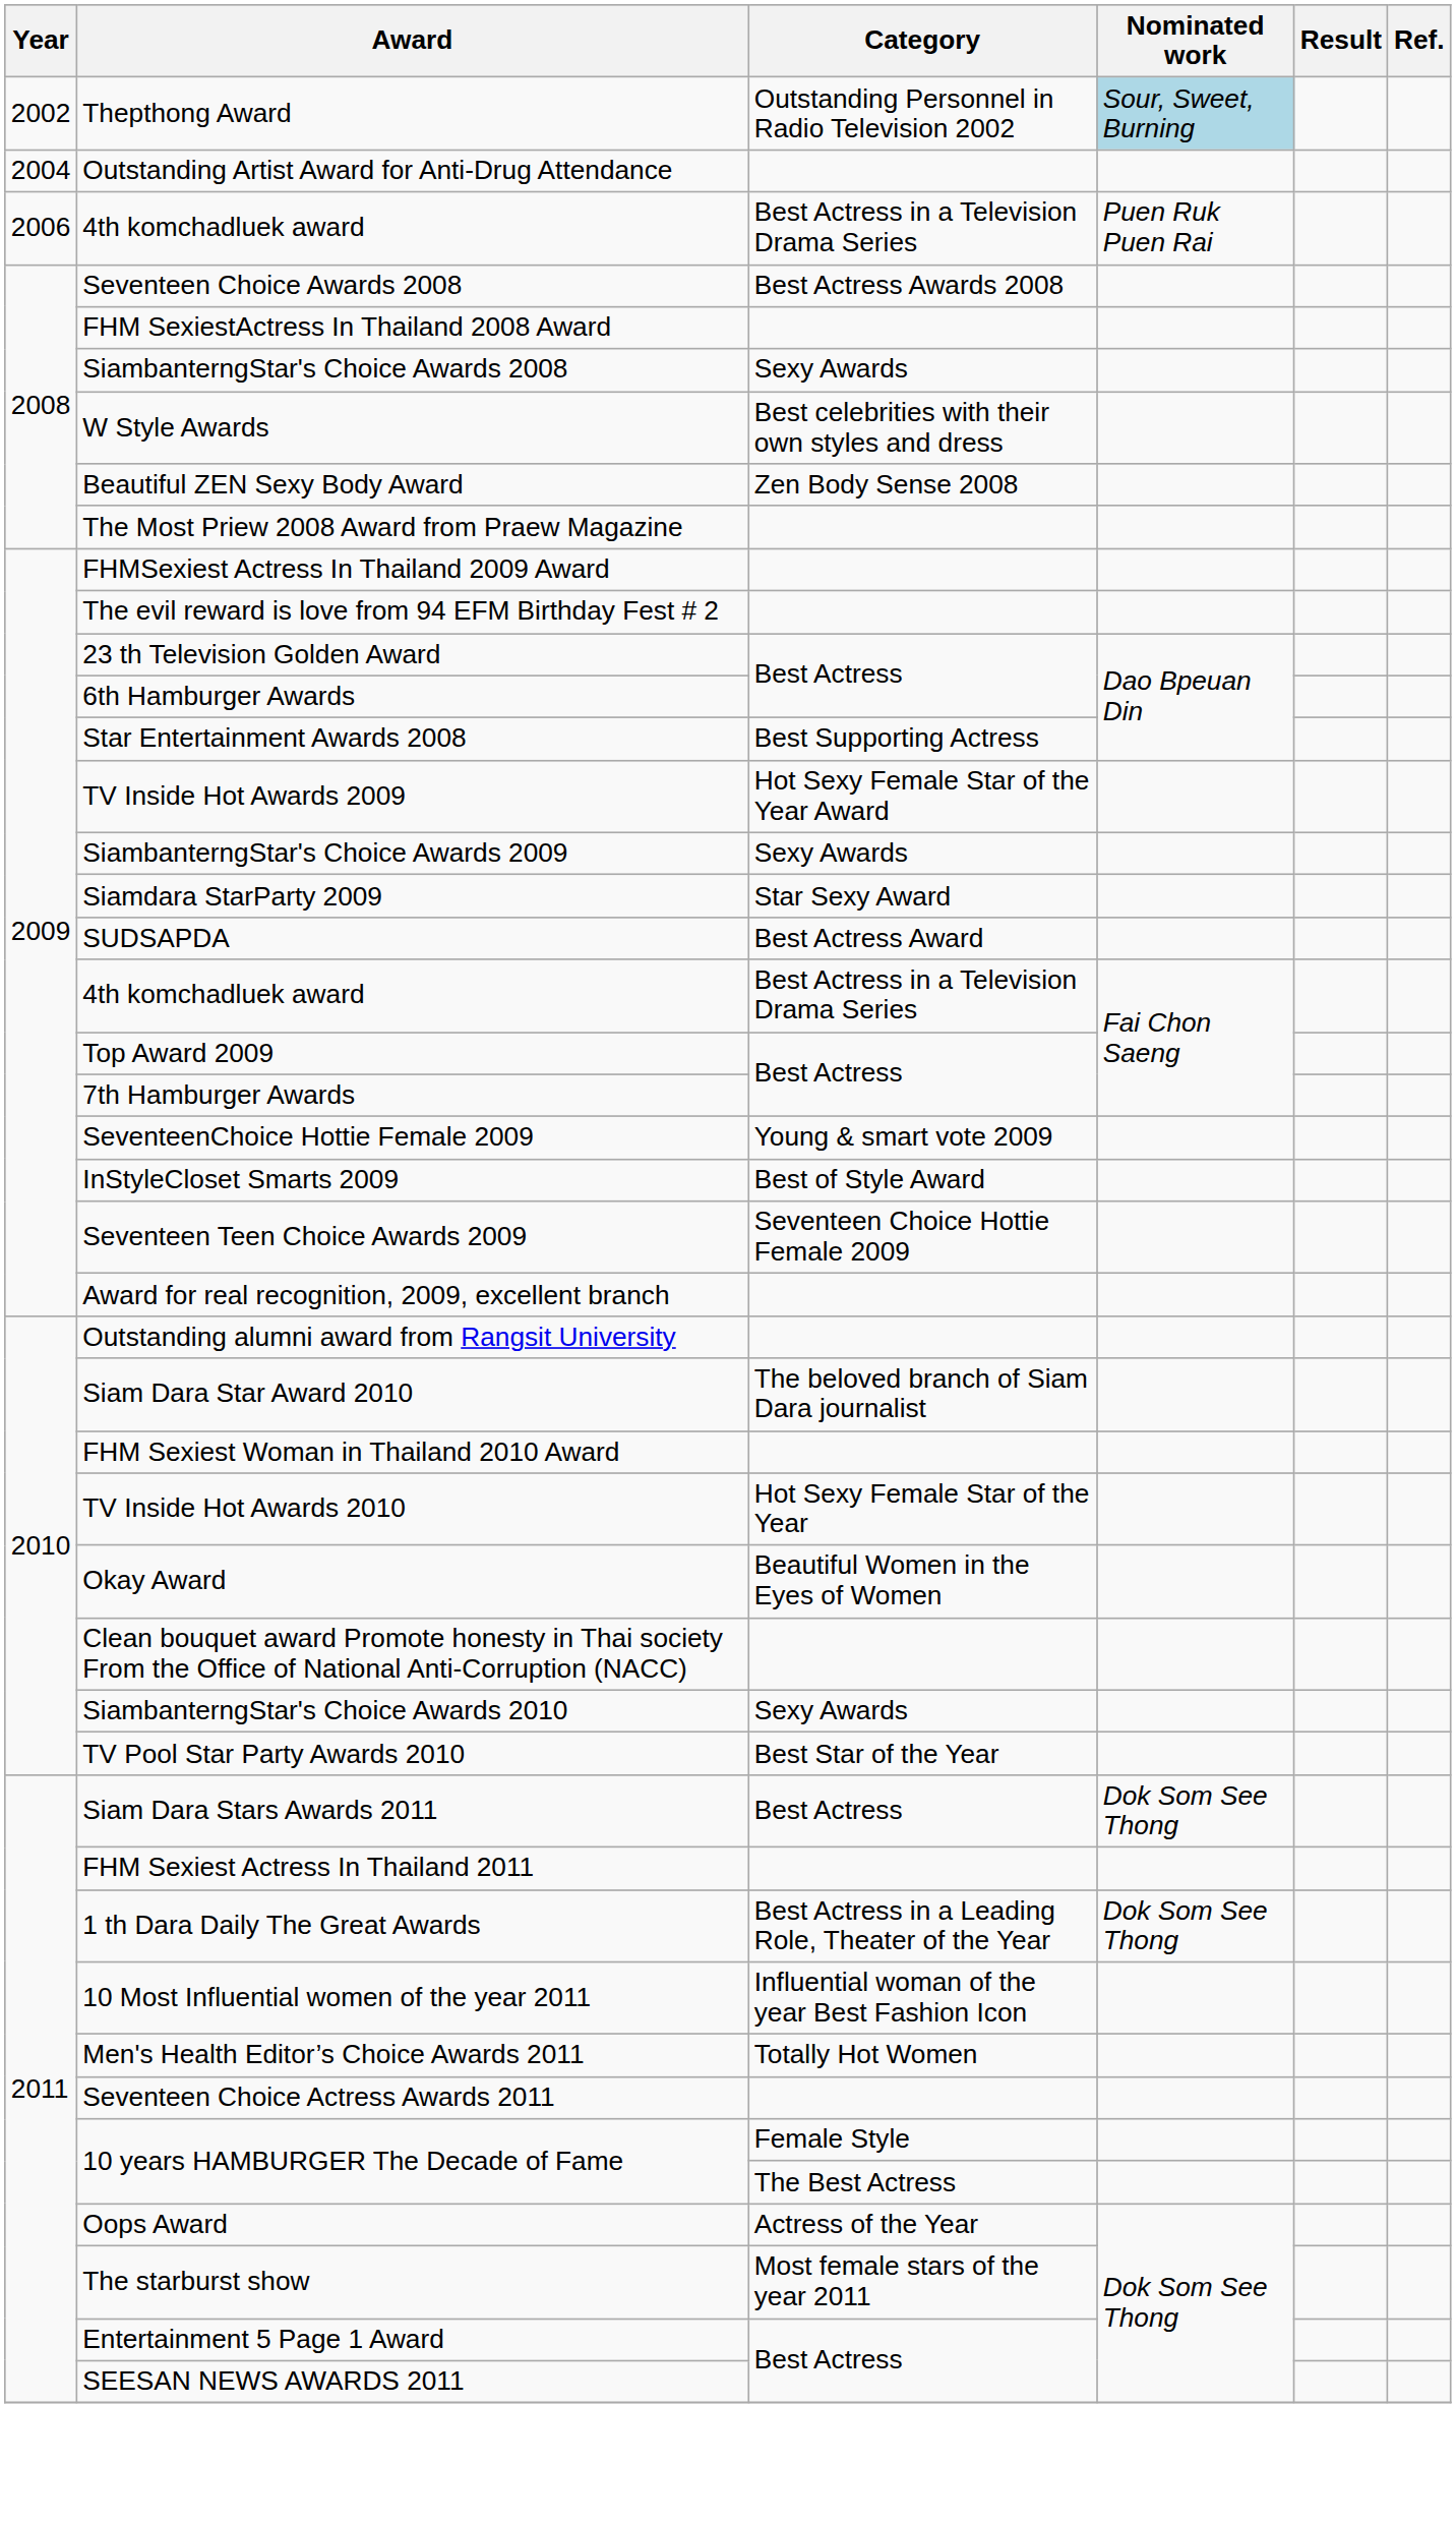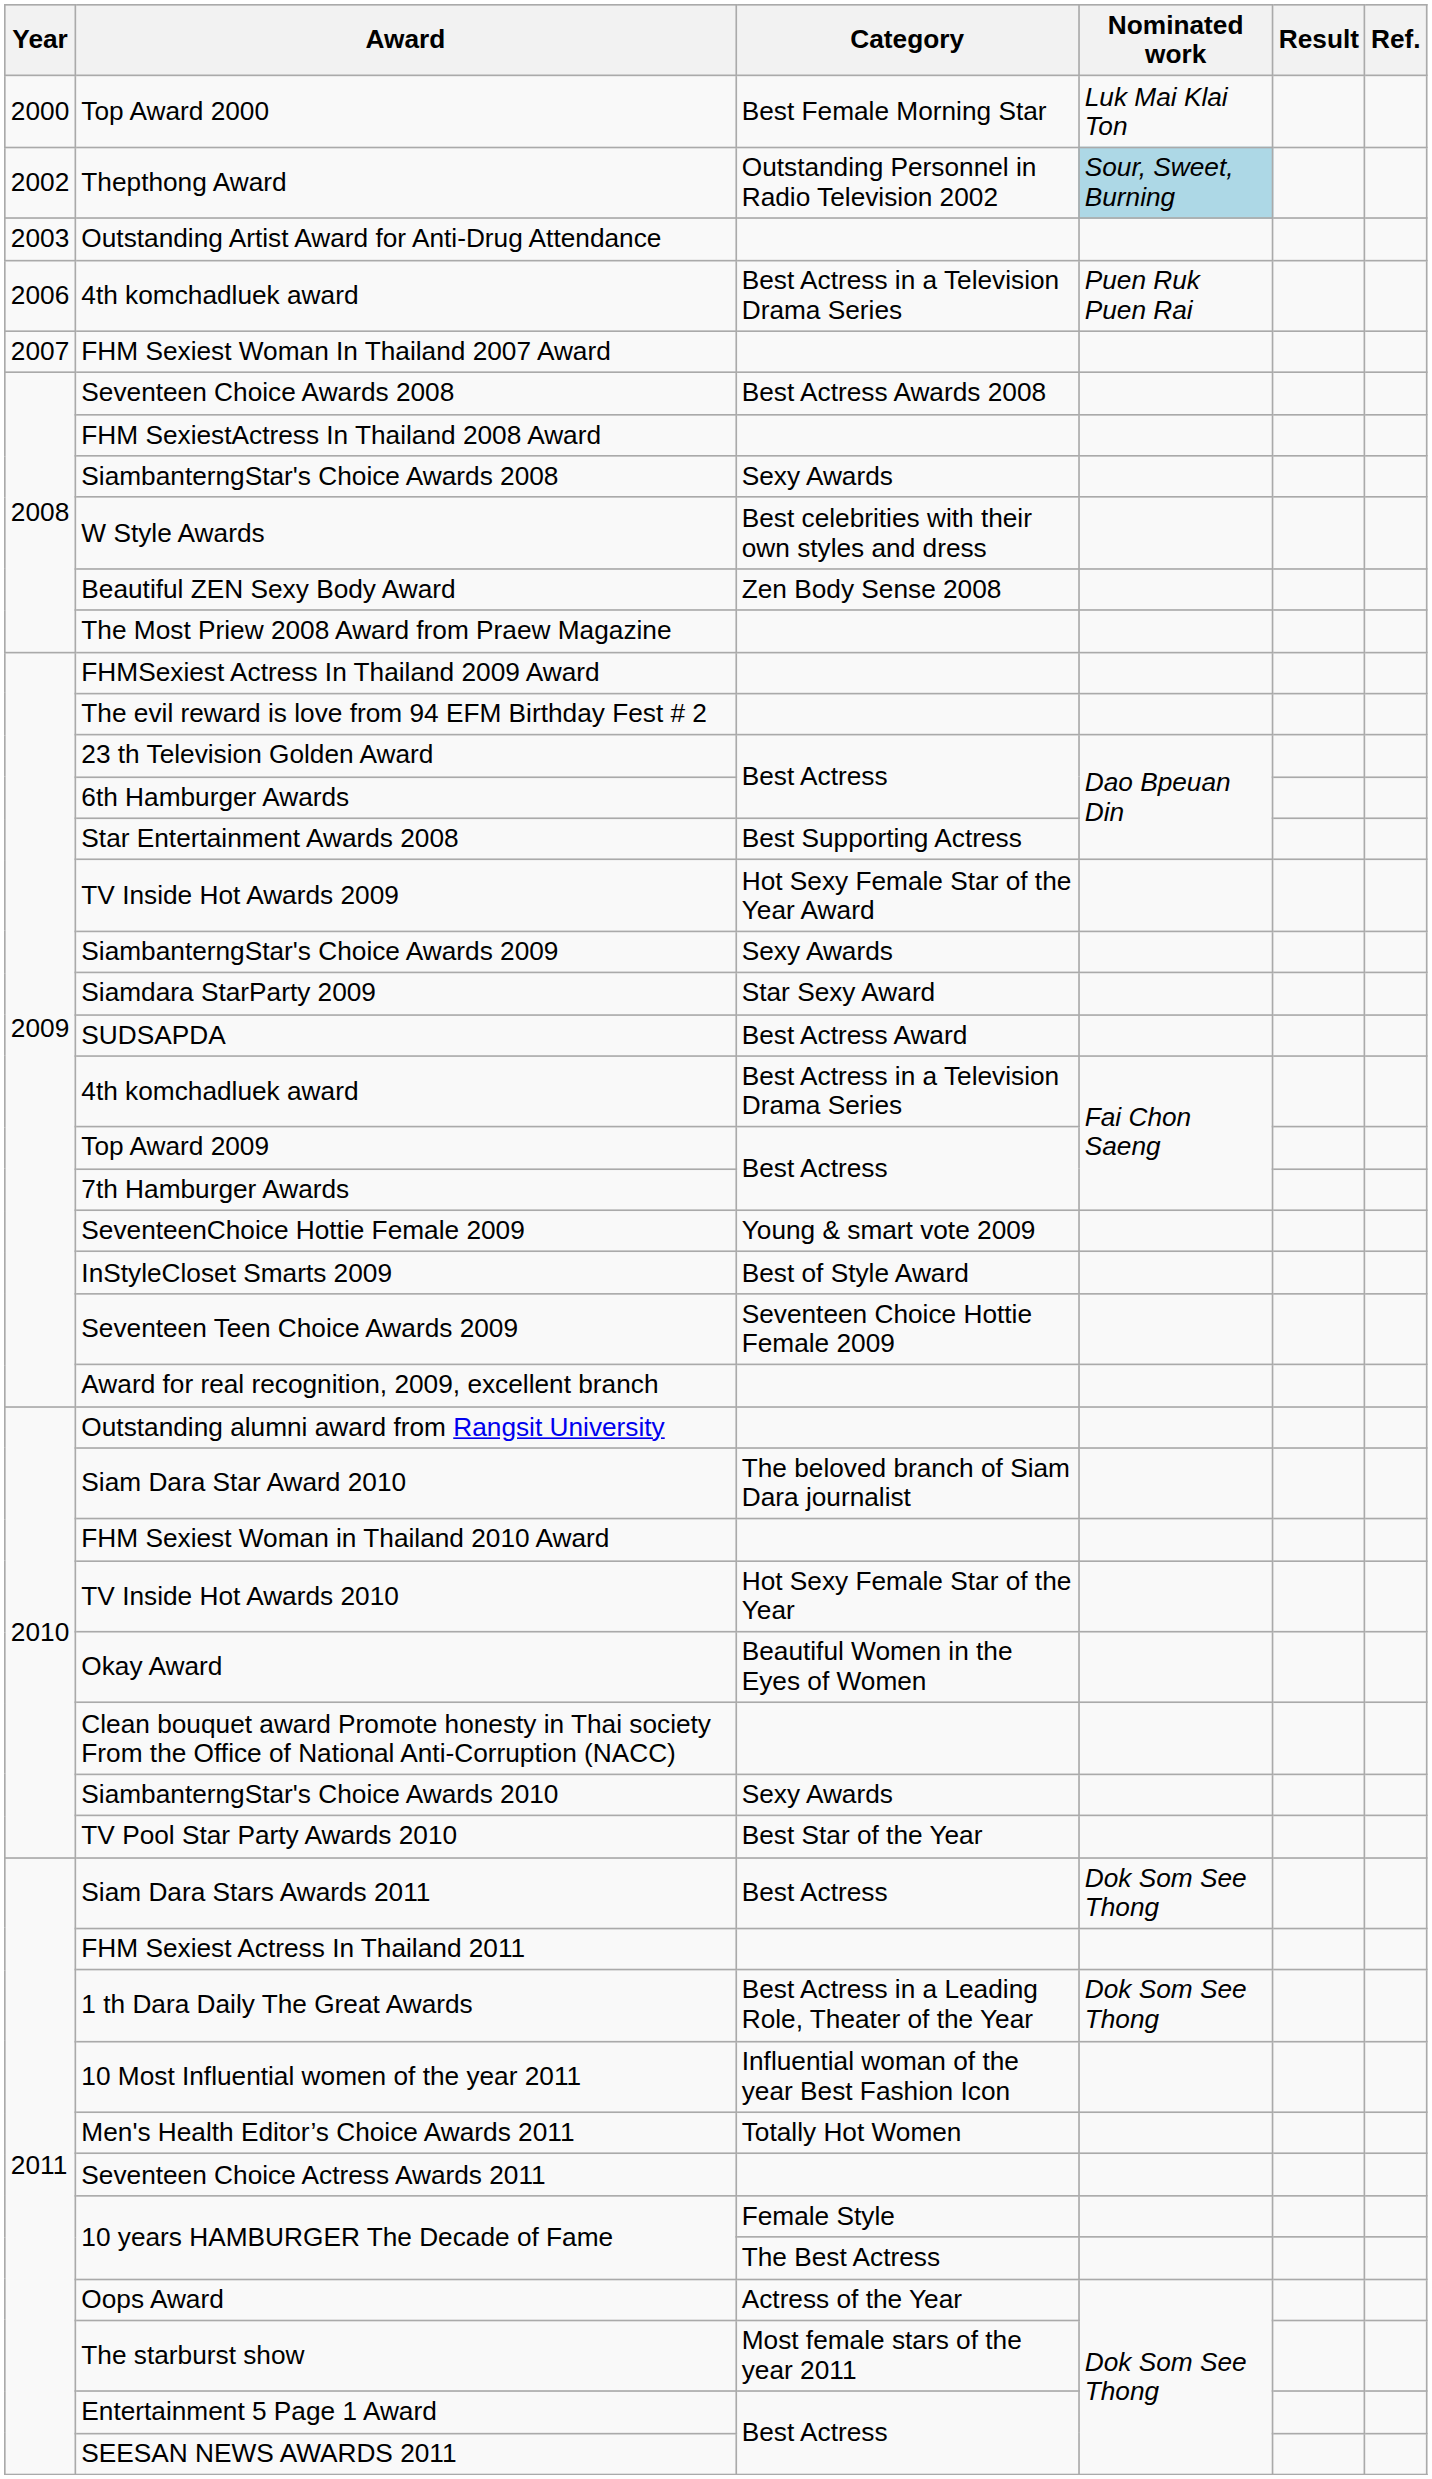 <table class="wikitable">
 <tr>
 <th>Year</th>
 <th>Award</th>
 <th>Category</th>
 <th>Nominated work</th>
 <th>Result</th>
 <th>Ref.</th>
 </tr>
 <tr>
+<td rowspan="1">2000</td>
+<td>Top Award 2000</td>
+<td>Best Female Morning Star</td>
+<td><em> Luk Mai Klai Ton</em></td>
+<td></td>
+<td></td>
+</tr>
+<tr>
 <td rowspan="1">2002</td>
 <td>Thepthong Award</td>
 <td>Outstanding Personnel in Radio Television 2002</td>
 <td style="background: lightblue;"><em> Sour, Sweet, Burning </em></td>
 <td></td>
 <td></td>
 </tr>
 <tr>
-<td rowspan="1">2004</td>
+<td rowspan="1">2003</td>
 <td>Outstanding Artist Award for Anti-Drug Attendance</td>
 <td></td>
 <td></td>
 <td></td>
 <td></td>
 </tr>
 <tr>
 <td rowspan="1">2006</td>
 <td>4th komchadluek award</td>
 <td>Best  Actress in a Television Drama Series</td>
 <td><em>Puen Ruk Puen Rai	</em></td>
+<td></td>
+<td></td>
+</tr>
+<tr>
+<td rowspan="1">2007</td>
+<td>FHM Sexiest Woman In Thailand 2007 Award</td>
+<td></td>
+<td></td>
 <td></td>
 <td></td>
 </tr>
 <tr>
 <td rowspan="6">2008</td>
 <td>Seventeen Choice Awards 2008</td>
 <td>Best Actress Awards 2008</td>
 <td></td>
 <td></td>
 <td></td>
 </tr>
 <tr>
 <td>FHM SexiestActress In Thailand 2008 Award</td>
 <td></td>
 <td></td>
 <td></td>
 <td></td>
 </tr>
 <tr>
 <td>SiambanterngStar's Choice Awards 2008</td>
 <td>Sexy Awards</td>
 <td></td>
 <td></td>
 <td></td>
 </tr>
 <tr>
 <td>W Style Awards</td>
 <td>Best celebrities with their own styles and dress</td>
 <td></td>
 <td></td>
 <td></td>
 </tr>
 <tr>
 <td>Beautiful ZEN Sexy Body Award</td>
 <td>Zen Body Sense 2008</td>
 <td></td>
 <td></td>
 <td></td>
 </tr>
 <tr>
 <td>The Most Priew 2008 Award from Praew Magazine</td>
 <td></td>
 <td></td>
 <td></td>
 <td></td>
 </tr>
 <tr>
 <td rowspan="16">2009</td>
 <td>FHMSexiest Actress In Thailand 2009 Award</td>
 <td></td>
 <td></td>
 <td></td>
 <td></td>
 </tr>
 <tr>
 <td>The evil reward is love from 94 EFM Birthday Fest # 2</td>
 <td></td>
 <td></td>
 <td></td>
 <td></td>
 </tr>
 <tr>
 <td>23 th Television Golden Award</td>
 <td rowspan="2">Best Actress</td>
 <td rowspan="3"><em> Dao Bpeuan Din </em></td>
 <td></td>
 <td></td>
 </tr>
 <tr>
 <td>6th Hamburger Awards</td>
 <td></td>
 <td></td>
 </tr>
 <tr>
 <td>Star Entertainment Awards 2008</td>
 <td>Best Supporting Actress</td>
 <td></td>
 <td></td>
 </tr>
 <tr>
 <td>TV Inside Hot Awards 2009</td>
 <td>Hot Sexy Female Star of the Year Award</td>
 <td></td>
 <td></td>
 <td></td>
 </tr>
 <tr>
 <td>SiambanterngStar's Choice Awards 2009</td>
 <td>Sexy Awards</td>
 <td></td>
 <td></td>
 <td></td>
 </tr>
 <tr>
 <td>Siamdara StarParty 2009</td>
 <td>Star Sexy Award</td>
 <td></td>
 <td></td>
 <td></td>
 </tr>
 <tr>
 <td>SUDSAPDA</td>
 <td>Best Actress Award</td>
 <td></td>
 <td></td>
 <td></td>
 </tr>
 <tr>
 <td>4th komchadluek award</td>
 <td>Best  Actress in a Television Drama Series</td>
 <td rowspan="3"><em>Fai Chon Saeng</em></td>
 <td></td>
 <td></td>
 </tr>
 <tr>
 <td>Top Award 2009</td>
 <td rowspan="2">Best  Actress</td>
 <td></td>
 <td></td>
 </tr>
 <tr>
 <td>7th Hamburger Awards</td>
 <td></td>
 <td></td>
 </tr>
 <tr>
 <td>SeventeenChoice Hottie Female 2009</td>
 <td>Young & smart vote 2009</td>
 <td></td>
 <td></td>
 <td></td>
 </tr>
 <tr>
 <td>InStyleCloset Smarts 2009</td>
 <td>Best of Style Award</td>
 <td></td>
 <td></td>
 <td></td>
 </tr>
 <tr>
 <td>Seventeen Teen Choice Awards 2009</td>
 <td>Seventeen Choice Hottie Female 2009</td>
 <td></td>
 <td></td>
 <td></td>
 </tr>
 <tr>
 <td>Award for real recognition, 2009, excellent branch</td>
 <td></td>
 <td></td>
 <td></td>
 <td></td>
 </tr>
 <tr>
 <td rowspan="8">2010</td>
 <td>Outstanding alumni award from <a href='#'>Rangsit University</a></td>
 <td></td>
 <td></td>
 <td></td>
 <td></td>
 </tr>
 <tr>
 <td>Siam Dara Star Award 2010</td>
 <td>The beloved branch of Siam Dara journalist</td>
 <td></td>
 <td></td>
 <td></td>
 </tr>
 <tr>
 <td>FHM Sexiest Woman in Thailand 2010 Award</td>
 <td></td>
 <td></td>
 <td></td>
 <td></td>
 </tr>
 <tr>
 <td>TV Inside Hot Awards 2010</td>
 <td>Hot Sexy Female Star of the Year</td>
 <td></td>
 <td></td>
 <td></td>
 </tr>
 <tr>
 <td>Okay Award</td>
 <td>Beautiful Women in the Eyes of Women</td>
 <td></td>
 <td></td>
 <td></td>
 </tr>
 <tr>
 <td>Clean bouquet award Promote honesty in Thai society From the Office of National Anti-Corruption (NACC)</td>
 <td></td>
 <td></td>
 <td></td>
 <td></td>
 </tr>
 <tr>
 <td>SiambanterngStar's Choice Awards 2010</td>
 <td>Sexy Awards</td>
 <td></td>
 <td></td>
 <td></td>
 </tr>
 <tr>
 <td>TV Pool Star Party Awards 2010</td>
 <td>Best Star of the Year</td>
 <td></td>
 <td></td>
 <td></td>
 </tr>
 <tr>
 <td rowspan="12">2011</td>
 <td>Siam Dara Stars Awards 2011</td>
 <td>Best Actress</td>
 <td><em>Dok Som See Thong</em></td>
 <td></td>
 <td></td>
 </tr>
 <tr>
 <td>FHM Sexiest Actress In Thailand 2011</td>
 <td></td>
 <td></td>
 <td></td>
 <td></td>
 </tr>
 <tr>
 <td>1 th Dara Daily The Great Awards</td>
 <td>Best Actress in a Leading Role, Theater of the Year</td>
 <td><em>Dok Som See Thong</em></td>
 <td></td>
 <td></td>
 </tr>
 <tr>
 <td>10 Most Influential women of the year 2011</td>
 <td>Influential woman of the year Best Fashion Icon</td>
 <td></td>
 <td></td>
 <td></td>
 </tr>
 <tr>
 <td>Men's Health Editor’s Choice Awards 2011</td>
 <td>Totally Hot Women</td>
 <td></td>
 <td></td>
 <td></td>
 </tr>
 <tr>
 <td>Seventeen Choice Actress Awards 2011</td>
 <td></td>
 <td></td>
 <td></td>
 <td></td>
 </tr>
 <tr>
 <td rowspan="2">10 years HAMBURGER The Decade of Fame</td>
 <td>Female Style</td>
 <td></td>
 <td></td>
 <td></td>
 </tr>
 <tr>
 <td>The Best Actress</td>
 <td></td>
 <td></td>
 <td></td>
 </tr>
 <tr>
 <td>Oops Award</td>
 <td>Actress of the Year</td>
 <td rowspan="4"><em>Dok Som See Thong</em></td>
 <td></td>
 <td></td>
 </tr>
 <tr>
 <td>The starburst show</td>
 <td>Most female stars of the year 2011</td>
 <td></td>
 <td></td>
 </tr>
 <tr>
 <td>Entertainment 5 Page 1 Award</td>
 <td rowspan="2">Best Actress</td>
 <td></td>
 <td></td>
 </tr>
 <tr>
 <td>SEESAN NEWS AWARDS 2011</td>
 <td></td>
 <td></td>
 </tr>
 <tr>
 </tr>
 </table>
